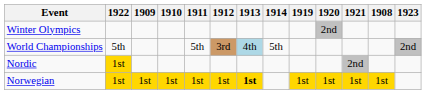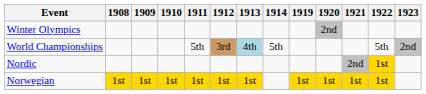 <table class="wikitable">
 <tr>
 <th>Event</th>
-<th>1922</th>
+<th>1908</th>
 <th>1909</th>
 <th>1910</th>
 <th>1911</th>
 <th>1912</th>
 <th>1913</th>
 <th>1914</th>
 <th>1919</th>
 <th>1920</th>
 <th>1921</th>
-<th>1908</th>
+<th>1922</th>
 <th>1923</th>
 </tr>
 <tr>
 <td><a href='#'>Winter Olympics</a></td>
 <td></td>
 <td></td>
 <td></td>
 <td></td>
 <td></td>
 <td></td>
 <td></td>
 <td></td>
 <td align="center" bgcolor="silver">2nd</td>
 <td></td>
 <td></td>
 <td></td>
 </tr>
 <tr>
 <td><a href='#'>World Championships</a></td>
-<td align="center">5th</td>
+<td></td>
 <td></td>
 <td></td>
 <td align="center">5th</td>
 <td align="center" bgcolor="cc9966">3rd</td>
 <td align="center" style="background: lightblue;">4th</td>
 <td align="center">5th</td>
 <td></td>
 <td></td>
 <td></td>
-<td></td>
+<td align="center">5th</td>
 <td align="center" bgcolor="silver">2nd</td>
 </tr>
 <tr>
 <td><a href='#'>Nordic</a></td>
-<td align="center" bgcolor="gold">1st</td>
+<td></td>
 <td></td>
 <td></td>
 <td></td>
 <td></td>
 <td></td>
 <td></td>
 <td></td>
 <td></td>
 <td align="center" bgcolor="silver">2nd</td>
-<td></td>
+<td align="center" bgcolor="gold">1st</td>
 <td></td>
 </tr>
 <tr>
 <td><a href='#'>Norwegian</a></td>
 <td align="center" bgcolor="gold">1st</td>
 <td align="center" bgcolor="gold">1st</td>
 <td align="center" bgcolor="gold">1st</td>
 <td align="center" bgcolor="gold">1st</td>
 <td align="center" bgcolor="gold">1st</td>
-<td align="center" bgcolor="gold"><strong>1st</strong></td>
+<td align="center" bgcolor="gold">1st</td>
 <td></td>
 <td align="center" bgcolor="gold">1st</td>
 <td align="center" bgcolor="gold">1st</td>
 <td align="center" bgcolor="gold">1st</td>
 <td align="center" bgcolor="gold">1st</td>
 <td></td>
 </tr>
 </table>
